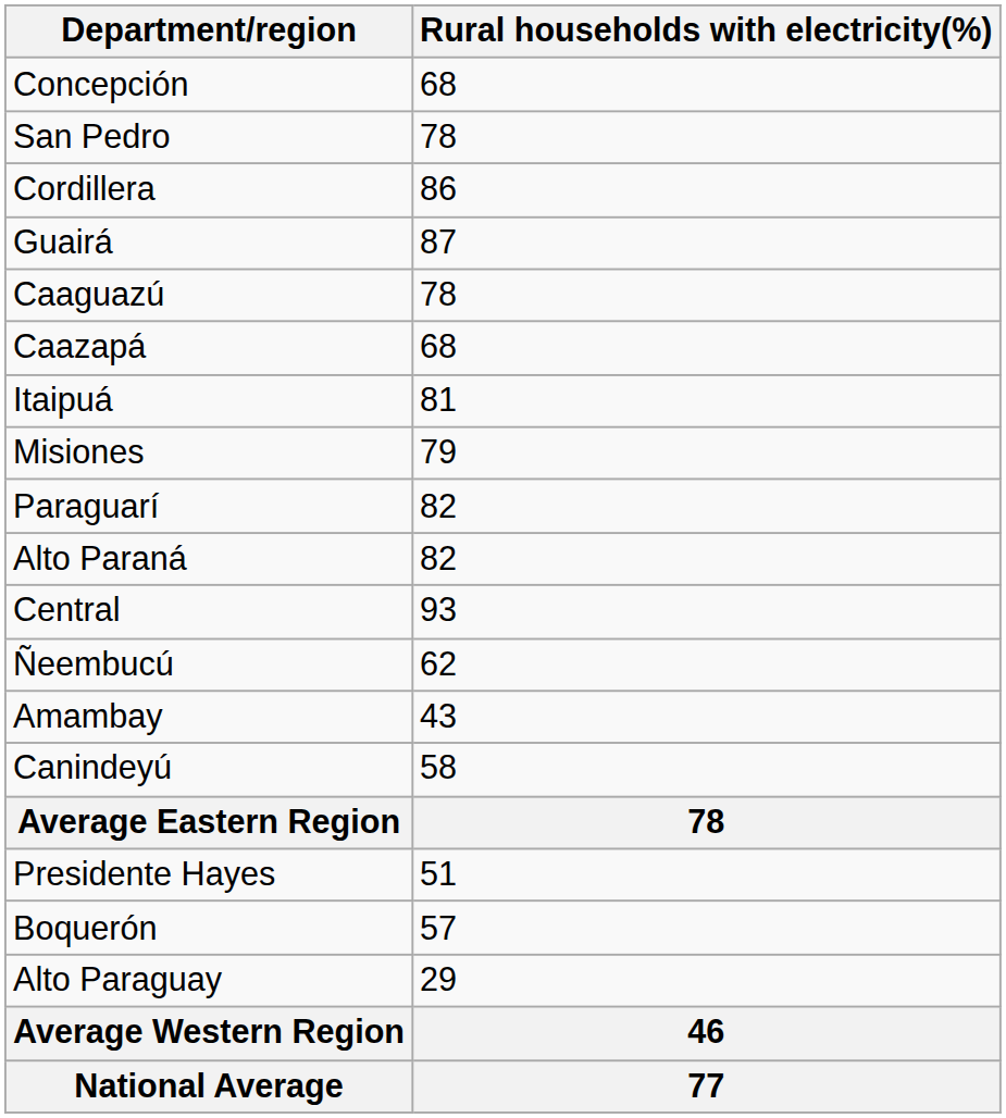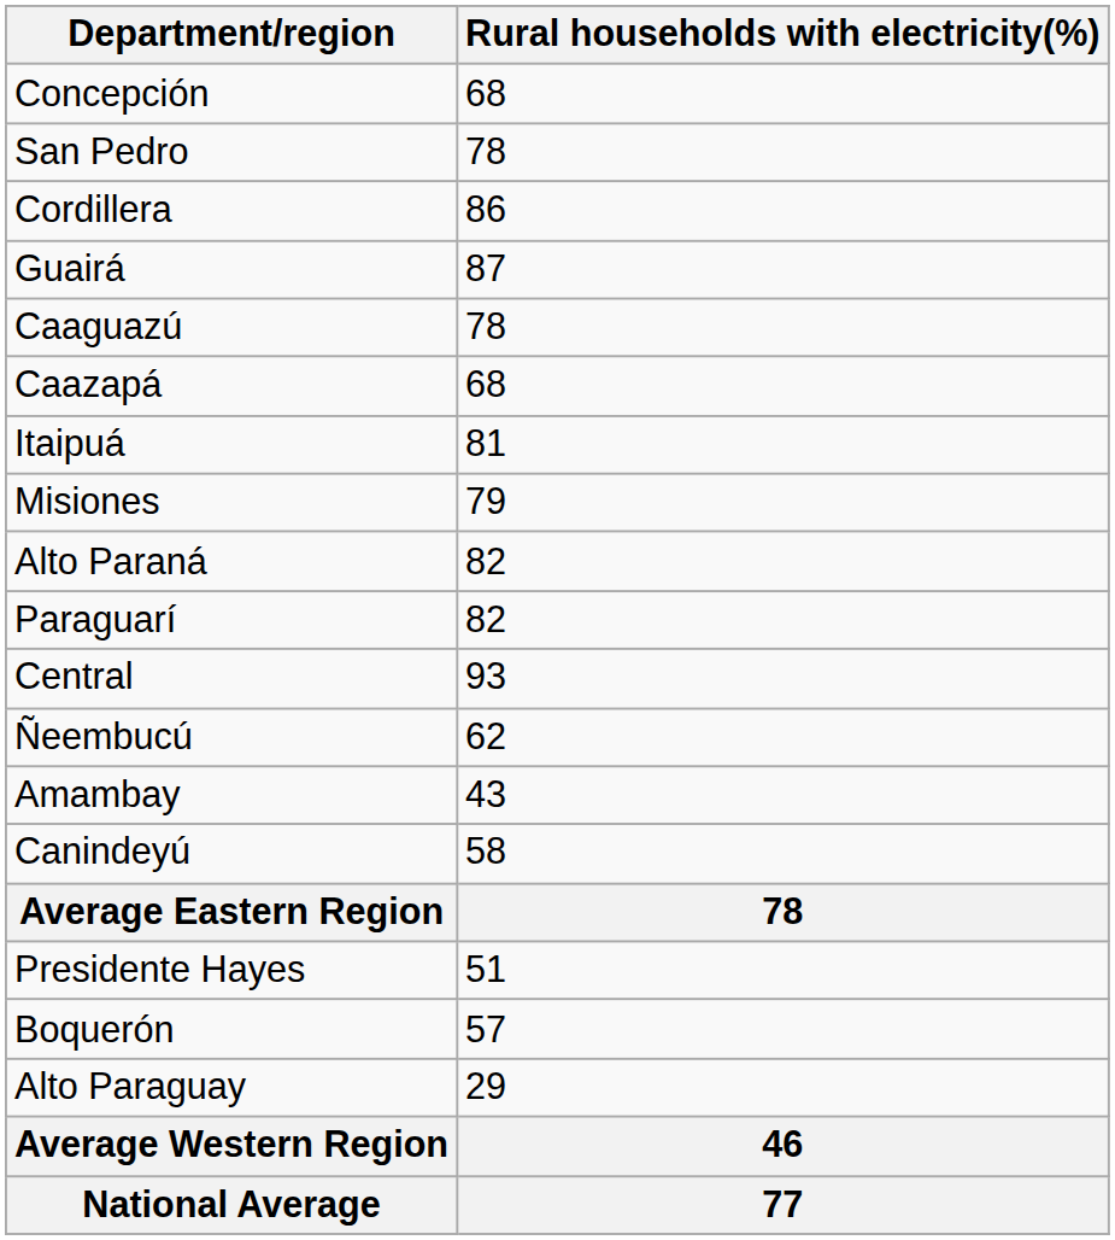 <table class="wikitable">
 <tr>
 <th !style="text-align: center; background-color:#ffdead;">Department/region</th>
 <th !style="text-align: center; background-color:#ffdead;">Rural households with electricity(%)</th>
 </tr>
 <tr>
 <td>Concepción</td>
 <td>68</td>
 </tr>
 <tr>
 <td>San Pedro</td>
 <td>78</td>
 </tr>
 <tr>
 <td>Cordillera</td>
 <td>86</td>
 </tr>
 <tr>
 <td>Guairá</td>
 <td>87</td>
 </tr>
 <tr>
 <td>Caaguazú</td>
 <td>78</td>
 </tr>
 <tr>
 <td>Caazapá</td>
 <td>68</td>
 </tr>
 <tr>
 <td>Itaipuá</td>
 <td>81</td>
 </tr>
 <tr>
 <td>Misiones</td>
 <td>79</td>
 </tr>
 <tr>
-<td>Paraguarí</td>
+<td>Alto Paraná</td>
 <td>82</td>
 </tr>
 <tr>
-<td>Alto Paraná</td>
+<td>Paraguarí</td>
 <td>82</td>
 </tr>
 <tr>
 <td>Central</td>
 <td>93</td>
 </tr>
 <tr>
 <td>Ñeembucú</td>
 <td>62</td>
 </tr>
 <tr>
 <td>Amambay</td>
 <td>43</td>
 </tr>
 <tr>
 <td>Canindeyú</td>
 <td>58</td>
 </tr>
 <tr>
 <th>Average Eastern Region</th>
 <th>78</th>
 </tr>
 <tr>
 <td>Presidente Hayes</td>
 <td>51</td>
 </tr>
 <tr>
 <td>Boquerón</td>
 <td>57</td>
 </tr>
 <tr>
 <td>Alto Paraguay</td>
 <td>29</td>
 </tr>
 <tr>
 <th>Average Western Region</th>
 <th>46</th>
 </tr>
 <tr>
 <th>National Average</th>
 <th>77</th>
 </tr>
 </table>
